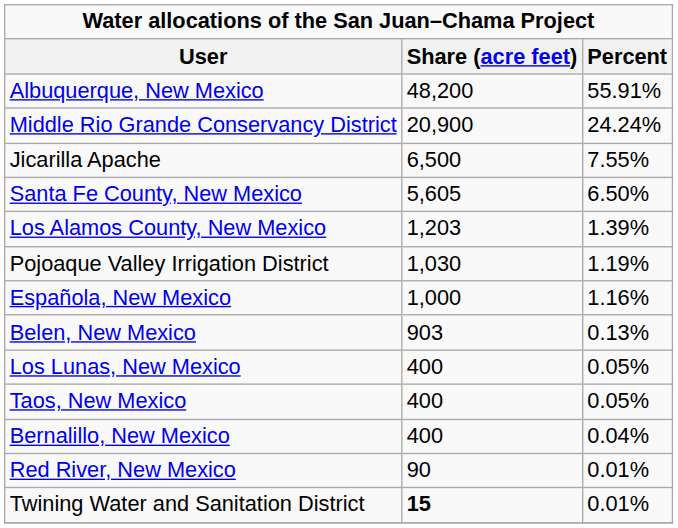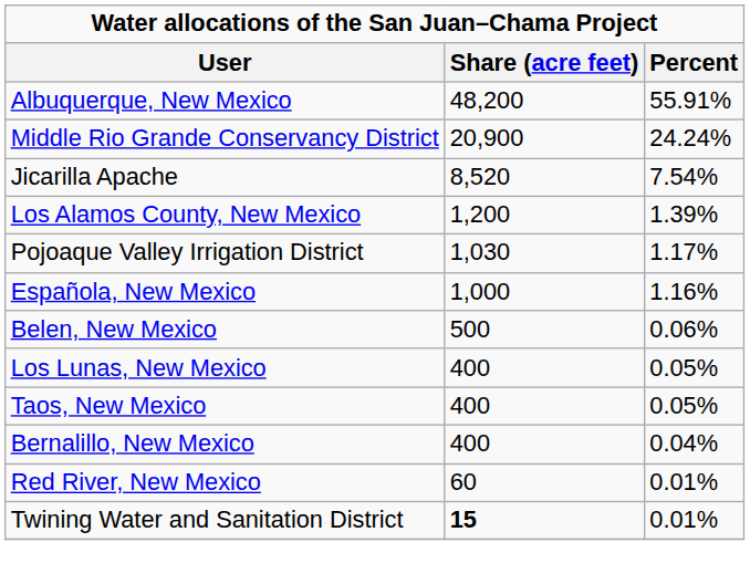 <table class="wikitable sortable" border = "1">
 <tr>
 <td colspan="3" style="text-align:center;"><strong>Water allocations of the San Juan–Chama Project</strong></td>
 </tr>
 <tr>
 <th>User</th>
 <th>Share (<a href='#'>acre feet</a>)</th>
 <th>Percent</th>
 </tr>
 <tr>
 <td><a href='#'>Albuquerque, New Mexico</a></td>
 <td>48,200</td>
 <td>55.91%</td>
 </tr>
 <tr>
 <td><a href='#'>Middle Rio Grande Conservancy District</a></td>
 <td>20,900</td>
 <td>24.24%</td>
 </tr>
 <tr>
 <td>Jicarilla Apache</td>
-<td>6,500</td>
-<td>7.55%</td>
-</tr>
-<tr>
-<td><a href='#'>Santa Fe County, New Mexico</a></td>
-<td>5,605</td>
-<td>6.50%</td>
+<td>8,520</td>
+<td>7.54%</td>
 </tr>
 <tr>
 <td><a href='#'>Los Alamos County, New Mexico</a></td>
-<td>1,203</td>
+<td>1,200</td>
 <td>1.39%</td>
 </tr>
 <tr>
 <td>Pojoaque Valley Irrigation District</td>
 <td>1,030</td>
-<td>1.19%</td>
+<td>1.17%</td>
 </tr>
 <tr>
 <td><a href='#'>Española, New Mexico</a></td>
 <td>1,000</td>
 <td>1.16%</td>
 </tr>
 <tr>
 <td><a href='#'>Belen, New Mexico</a></td>
-<td>903</td>
-<td>0.13%</td>
+<td>500</td>
+<td>0.06%</td>
 </tr>
 <tr>
 <td><a href='#'>Los Lunas, New Mexico</a></td>
 <td>400</td>
 <td>0.05%</td>
 </tr>
 <tr>
 <td><a href='#'>Taos, New Mexico</a></td>
 <td>400</td>
 <td>0.05%</td>
 </tr>
 <tr>
 <td><a href='#'>Bernalillo, New Mexico</a></td>
 <td>400</td>
 <td>0.04%</td>
 </tr>
 <tr>
 <td><a href='#'>Red River, New Mexico</a></td>
-<td>90</td>
+<td>60</td>
 <td>0.01%</td>
 </tr>
 <tr>
 <td>Twining Water and Sanitation District</td>
 <td><strong>15</strong></td>
 <td>0.01%</td>
 </tr>
 <tr>
 </tr>
 </table>
